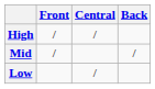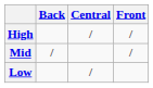 <table class="wikitable" style="text-align:center;">
 <tr>
 <th></th>
+<th><a href='#'>Back</a></th>
+<th><a href='#'>Central</a></th>
 <th><a href='#'>Front</a></th>
-<th><a href='#'>Central</a></th>
-<th><a href='#'>Back</a></th>
 </tr>
 <tr>
 <th><a href='#'>High</a></th>
+<td></td>
 <td> / </td>
 <td> / </td>
-<td></td>
 </tr>
 <tr>
 <th><a href='#'>Mid</a></th>
 <td> / </td>
 <td></td>
 <td> / </td>
 </tr>
 <tr>
 <th><a href='#'>Low</a></th>
 <td></td>
 <td> / </td>
 <td></td>
 </tr>
 </table>
